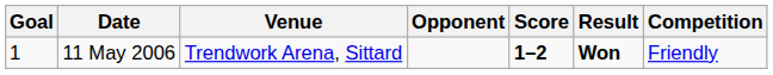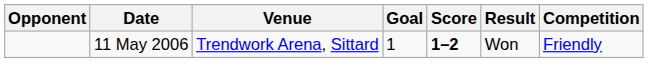 <table class="wikitable sortable"  style="margin:auto; font-size:90%;">
 <tr>
-<th>Goal</th>
+<th>Opponent</th>
 <th>Date</th>
 <th>Venue</th>
-<th>Opponent</th>
+<th>Goal</th>
 <th>Score</th>
 <th>Result</th>
 <th>Competition</th>
 </tr>
 <tr>
-<td>1</td>
+<td></td>
 <td>11 May 2006</td>
 <td><a href='#'>Trendwork Arena</a>, <a href='#'>Sittard</a></td>
-<td></td>
+<td>1</td>
 <td><strong>1–2</strong></td>
-<td><strong>Won</strong></td>
+<td>Won</td>
 <td><a href='#'>Friendly</a></td>
 </tr>
 </table>
